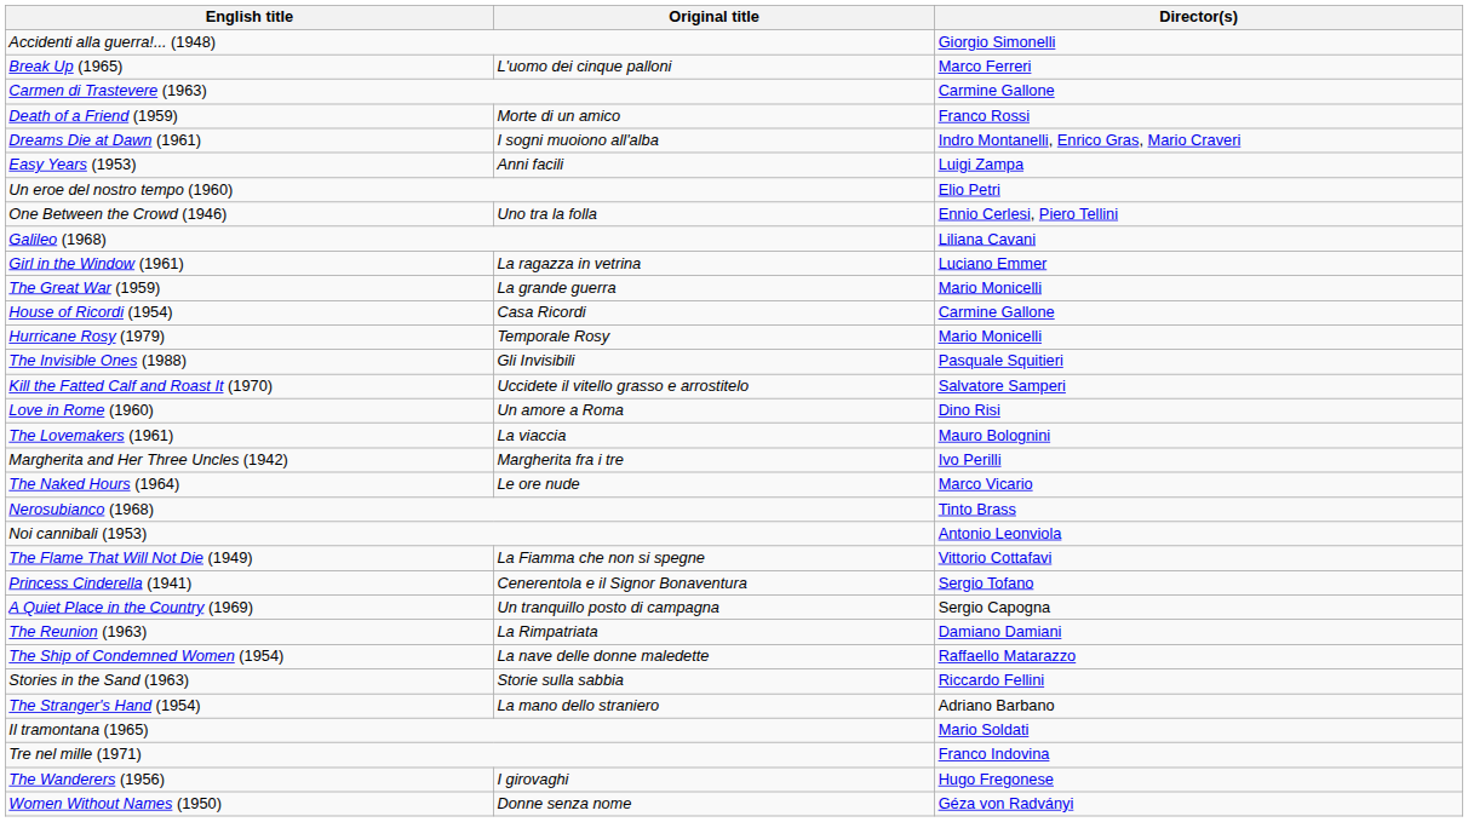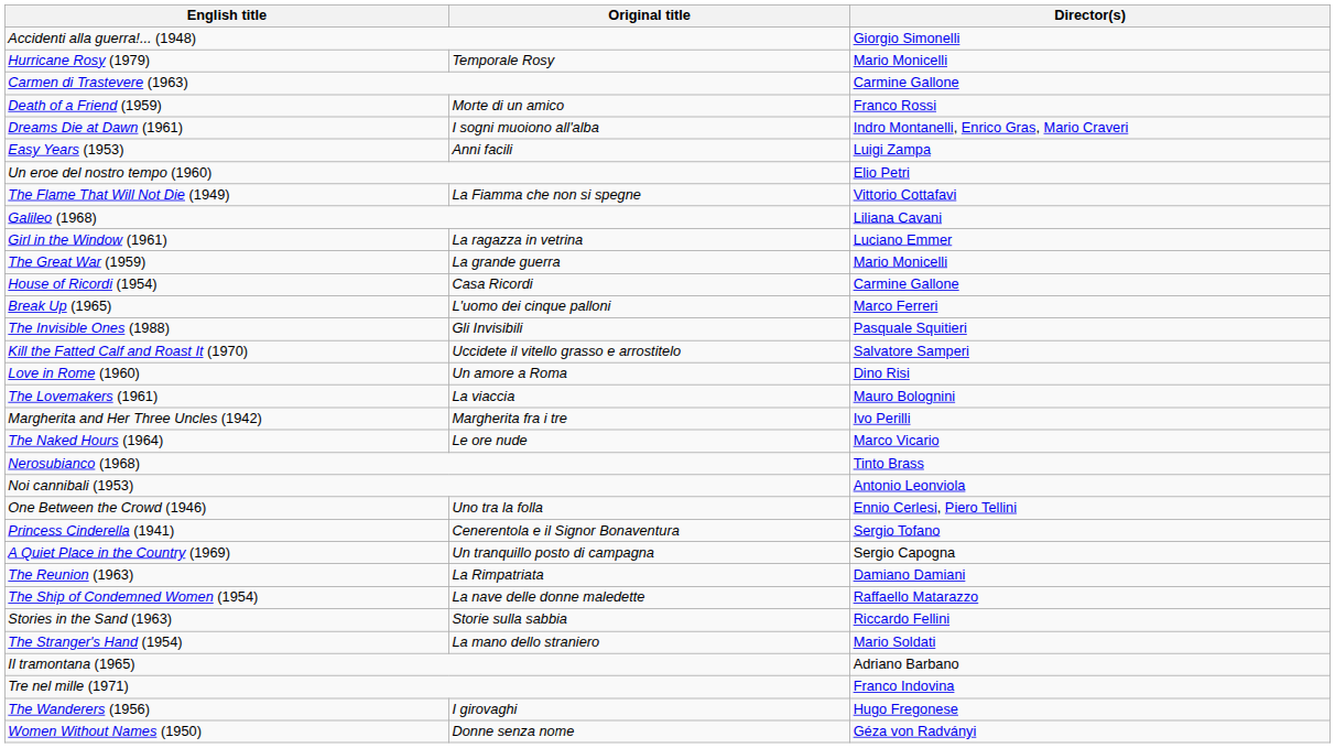 <table class="wikitable" width="95%">
 <tr>
 <th>English title</th>
 <th>Original title</th>
 <th>Director(s)</th>
 </tr>
 <tr>
 <td colspan="2"><em>Accidenti alla guerra!...</em> (1948)</td>
 <td data-sort-value="Simonelli"><a href='#'>Giorgio Simonelli</a></td>
 </tr>
 <tr>
-<td><em><a href='#'>Break Up</a></em> (1965)</td>
-<td data-sort-value="Uomo"><em>L'uomo dei cinque palloni</em></td>
-<td data-sort-value="Ferreri"><a href='#'>Marco Ferreri</a></td>
+<td><em><a href='#'>Hurricane Rosy</a></em> (1979)</td>
+<td><em>Temporale Rosy</em></td>
+<td data-sort-value="Monicelli"><a href='#'>Mario Monicelli</a></td>
 </tr>
 <tr>
 <td colspan="2"><em><a href='#'>Carmen di Trastevere</a></em> (1963)</td>
 <td data-sort-value="Gallone"><a href='#'>Carmine Gallone</a></td>
 </tr>
 <tr>
 <td><em><a href='#'>Death of a Friend</a></em> (1959)</td>
 <td><em>Morte di un amico</em></td>
 <td data-sort-value="Rossi"><a href='#'>Franco Rossi</a></td>
 </tr>
 <tr>
 <td><em><a href='#'>Dreams Die at Dawn</a></em> (1961)</td>
 <td data-sort-value="Sogni"><em>I sogni muoiono all'alba</em></td>
 <td data-sort-value="Montanelli"><a href='#'>Indro Montanelli</a>, <a href='#'>Enrico Gras</a>, <a href='#'>Mario Craveri</a></td>
 </tr>
 <tr>
 <td><em><a href='#'>Easy Years</a></em> (1953)</td>
 <td><em>Anni facili</em></td>
 <td data-sort-value="Zampa"><a href='#'>Luigi Zampa</a></td>
 </tr>
 <tr>
 <td colspan="2"><em>Un eroe del nostro tempo</em> (1960)</td>
 <td data-sort-value="Petri"><a href='#'>Elio Petri</a></td>
 </tr>
 <tr>
-<td><em>One Between the Crowd</em> (1946)</td>
-<td><em>Uno tra la folla</em></td>
-<td data-sort-value="Cerlesi"><a href='#'>Ennio Cerlesi</a>, <a href='#'>Piero Tellini</a></td>
+<td data-sort-value="Flame"><em><a href='#'>The Flame That Will Not Die</a></em> (1949)</td>
+<td data-sort-value="Flamma"><em>La Fiamma che non si spegne</em></td>
+<td data-sort-value="Cottafavi"><a href='#'>Vittorio Cottafavi</a></td>
 </tr>
 <tr>
 <td colspan="2"><em><a href='#'>Galileo</a></em> (1968)</td>
 <td data-sort-value="Cavani"><a href='#'>Liliana Cavani</a></td>
 </tr>
 <tr>
 <td><em><a href='#'>Girl in the Window</a></em> (1961)</td>
 <td data-sort-value="Ragazza"><em>La ragazza in vetrina</em></td>
 <td data-sort-value="Emmer"><a href='#'>Luciano Emmer</a></td>
 </tr>
 <tr>
 <td data-sort-value="Great"><em><a href='#'>The Great War</a></em> (1959)</td>
 <td data-sort-value="Grande"><em>La grande guerra</em></td>
 <td data-sort-value="Monicelli"><a href='#'>Mario Monicelli</a></td>
 </tr>
 <tr>
 <td><em><a href='#'>House of Ricordi</a></em> (1954)</td>
 <td><em>Casa Ricordi</em></td>
 <td data-sort-value="Gallone"><a href='#'>Carmine Gallone</a></td>
 </tr>
 <tr>
-<td><em><a href='#'>Hurricane Rosy</a></em> (1979)</td>
-<td><em>Temporale Rosy</em></td>
-<td data-sort-value="Monicelli"><a href='#'>Mario Monicelli</a></td>
+<td><em><a href='#'>Break Up</a></em> (1965)</td>
+<td data-sort-value="Uomo"><em>L'uomo dei cinque palloni</em></td>
+<td data-sort-value="Ferreri"><a href='#'>Marco Ferreri</a></td>
 </tr>
 <tr>
 <td data-sort-value="Invisible"><em><a href='#'>The Invisible Ones</a></em> (1988)</td>
 <td data-sort-value="Invisibili"><em>Gli Invisibili</em></td>
 <td data-sort-value="Squitieri"><a href='#'>Pasquale Squitieri</a></td>
 </tr>
 <tr>
 <td><em><a href='#'>Kill the Fatted Calf and Roast It</a></em> (1970)</td>
 <td><em>Uccidete il vitello grasso e arrostitelo</em></td>
 <td data-sort-value="Samperi"><a href='#'>Salvatore Samperi</a></td>
 </tr>
 <tr>
 <td><em><a href='#'>Love in Rome</a></em> (1960)</td>
 <td data-sort-value="Amore"><em>Un amore a Roma</em></td>
 <td data-sort-value="Risi"><a href='#'>Dino Risi</a></td>
 </tr>
 <tr>
 <td data-sort-value="Lovemakers"><em><a href='#'>The Lovemakers</a></em> (1961)</td>
 <td data-sort-value="Viaccia"><em>La viaccia</em></td>
 <td data-sort-value="Bolognini"><a href='#'>Mauro Bolognini</a></td>
 </tr>
 <tr>
 <td><em>Margherita and Her Three Uncles</em> (1942)</td>
 <td><em>Margherita fra i tre</em></td>
 <td data-sort-value="Perilli"><a href='#'>Ivo Perilli</a></td>
 </tr>
 <tr>
 <td data-sort-value="Naked"><em><a href='#'>The Naked Hours</a></em> (1964)</td>
 <td data-sort-value="Ore"><em>Le ore nude</em></td>
 <td data-sort-value="Vicario"><a href='#'>Marco Vicario</a></td>
 </tr>
 <tr>
 <td colspan="2"><em><a href='#'>Nerosubianco</a></em> (1968)</td>
 <td data-sort-value="Brass"><a href='#'>Tinto Brass</a></td>
 </tr>
 <tr>
 <td colspan="2"><em>Noi cannibali</em> (1953)</td>
 <td data-sort-value="Leonviola"><a href='#'>Antonio Leonviola</a></td>
 </tr>
 <tr>
-<td data-sort-value="Flame"><em><a href='#'>The Flame That Will Not Die</a></em> (1949)</td>
-<td data-sort-value="Flamma"><em>La Fiamma che non si spegne</em></td>
-<td data-sort-value="Cottafavi"><a href='#'>Vittorio Cottafavi</a></td>
+<td><em>One Between the Crowd</em> (1946)</td>
+<td><em>Uno tra la folla</em></td>
+<td data-sort-value="Cerlesi"><a href='#'>Ennio Cerlesi</a>, <a href='#'>Piero Tellini</a></td>
 </tr>
 <tr>
 <td><em><a href='#'>Princess Cinderella</a></em> (1941)</td>
 <td><em>Cenerentola e il Signor Bonaventura</em></td>
 <td data-sort-value="Tofano"><a href='#'>Sergio Tofano</a></td>
 </tr>
 <tr>
 <td data-sort-value="Quiet"><em><a href='#'>A Quiet Place in the Country</a></em> (1969)</td>
 <td data-sort-value="Tranquillo"><em>Un tranquillo posto di campagna</em></td>
 <td data-sort-value="Capogna">Sergio Capogna</td>
 </tr>
 <tr>
 <td data-sort-value="Reunion"><em><a href='#'>The Reunion</a></em> (1963)</td>
 <td data-sort-value="Rimpatriata"><em>La Rimpatriata</em></td>
 <td data-sort-value="Damiani"><a href='#'>Damiano Damiani</a></td>
 </tr>
 <tr>
 <td data-sort-value="Ship"><em><a href='#'>The Ship of Condemned Women</a></em> (1954)</td>
 <td data-sort-value="Nave"><em>La nave delle donne maledette</em></td>
 <td data-sort-value="Matarazzo"><a href='#'>Raffaello Matarazzo</a></td>
 </tr>
 <tr>
 <td><em>Stories in the Sand</em> (1963)</td>
 <td><em>Storie sulla sabbia</em></td>
 <td data-sort-value="Fellini"><a href='#'>Riccardo Fellini</a></td>
 </tr>
 <tr>
 <td data-sort-value="Stranger"><em><a href='#'>The Stranger's Hand</a></em> (1954)</td>
 <td data-sort-value="Mano"><em>La mano dello straniero</em></td>
-<td data-sort-value="Barbano">Adriano Barbano</td>
+<td data-sort-value="Soldati"><a href='#'>Mario Soldati</a></td>
 </tr>
 <tr>
 <td colspan="2"><em>Il tramontana</em> (1965)</td>
-<td data-sort-value="Soldati"><a href='#'>Mario Soldati</a></td>
+<td data-sort-value="Barbano">Adriano Barbano</td>
 </tr>
 <tr>
 <td colspan="2"><em>Tre nel mille</em> (1971)</td>
 <td data-sort-value="Indovina"><a href='#'>Franco Indovina</a></td>
 </tr>
 <tr>
 <td data-sort-value="Wanderers"><em><a href='#'>The Wanderers</a></em> (1956)</td>
 <td data-sort-value="Girovaghi"><em>I girovaghi</em></td>
 <td data-sort-value="Fregonese"><a href='#'>Hugo Fregonese</a></td>
 </tr>
 <tr>
 <td><em><a href='#'>Women Without Names</a></em> (1950)</td>
 <td><em>Donne senza nome</em></td>
 <td data-sort-value="von Radványi"><a href='#'>Géza von Radványi</a></td>
 </tr>
 </table>
